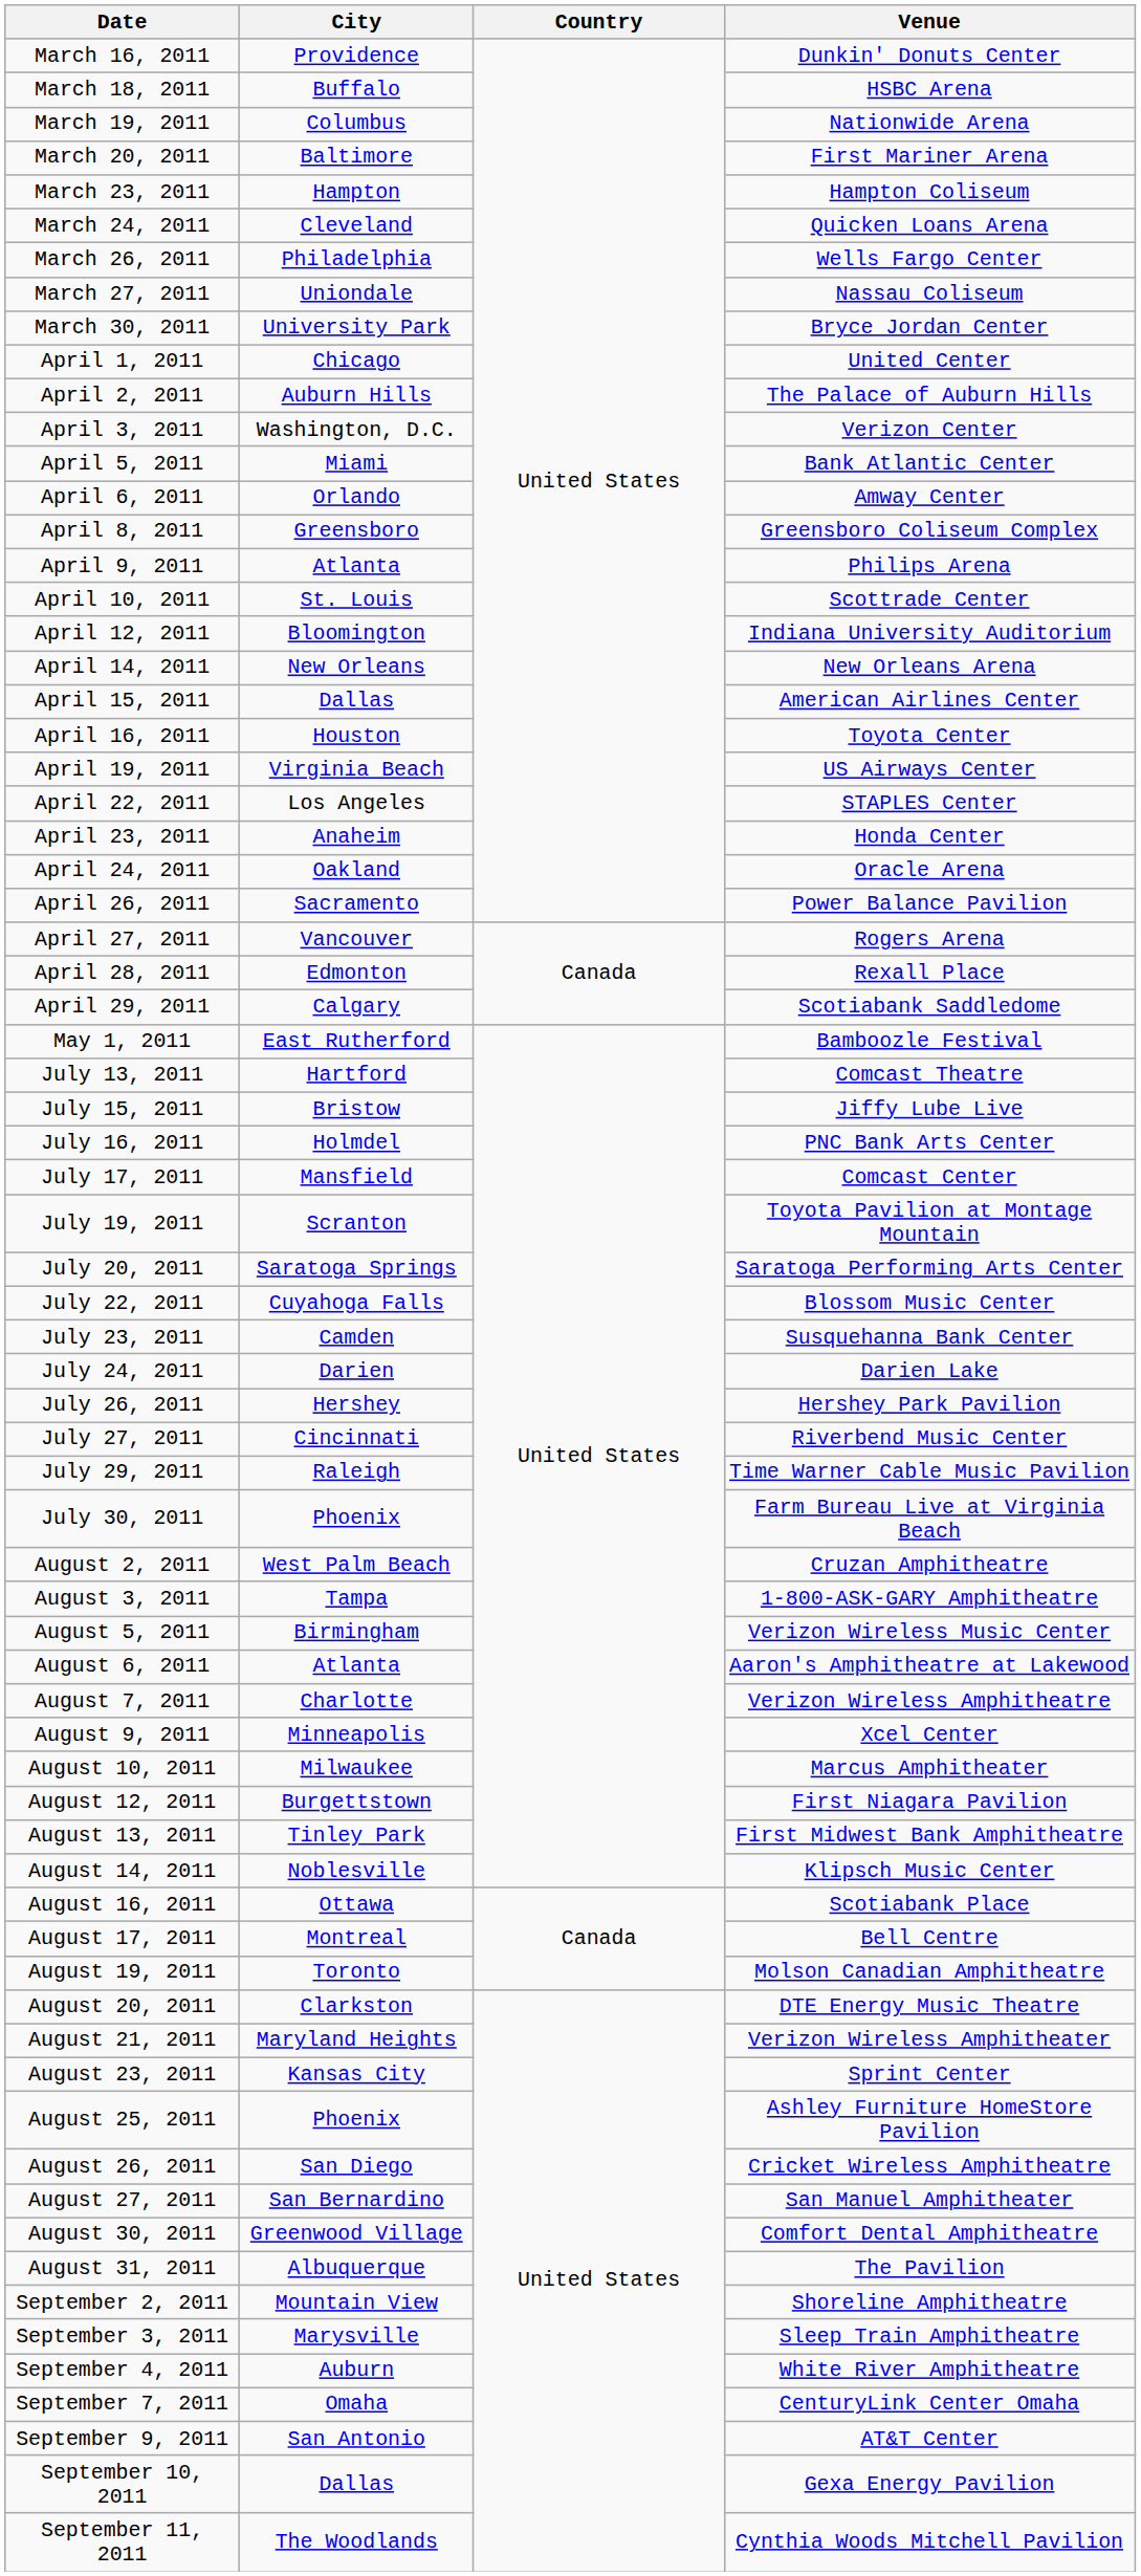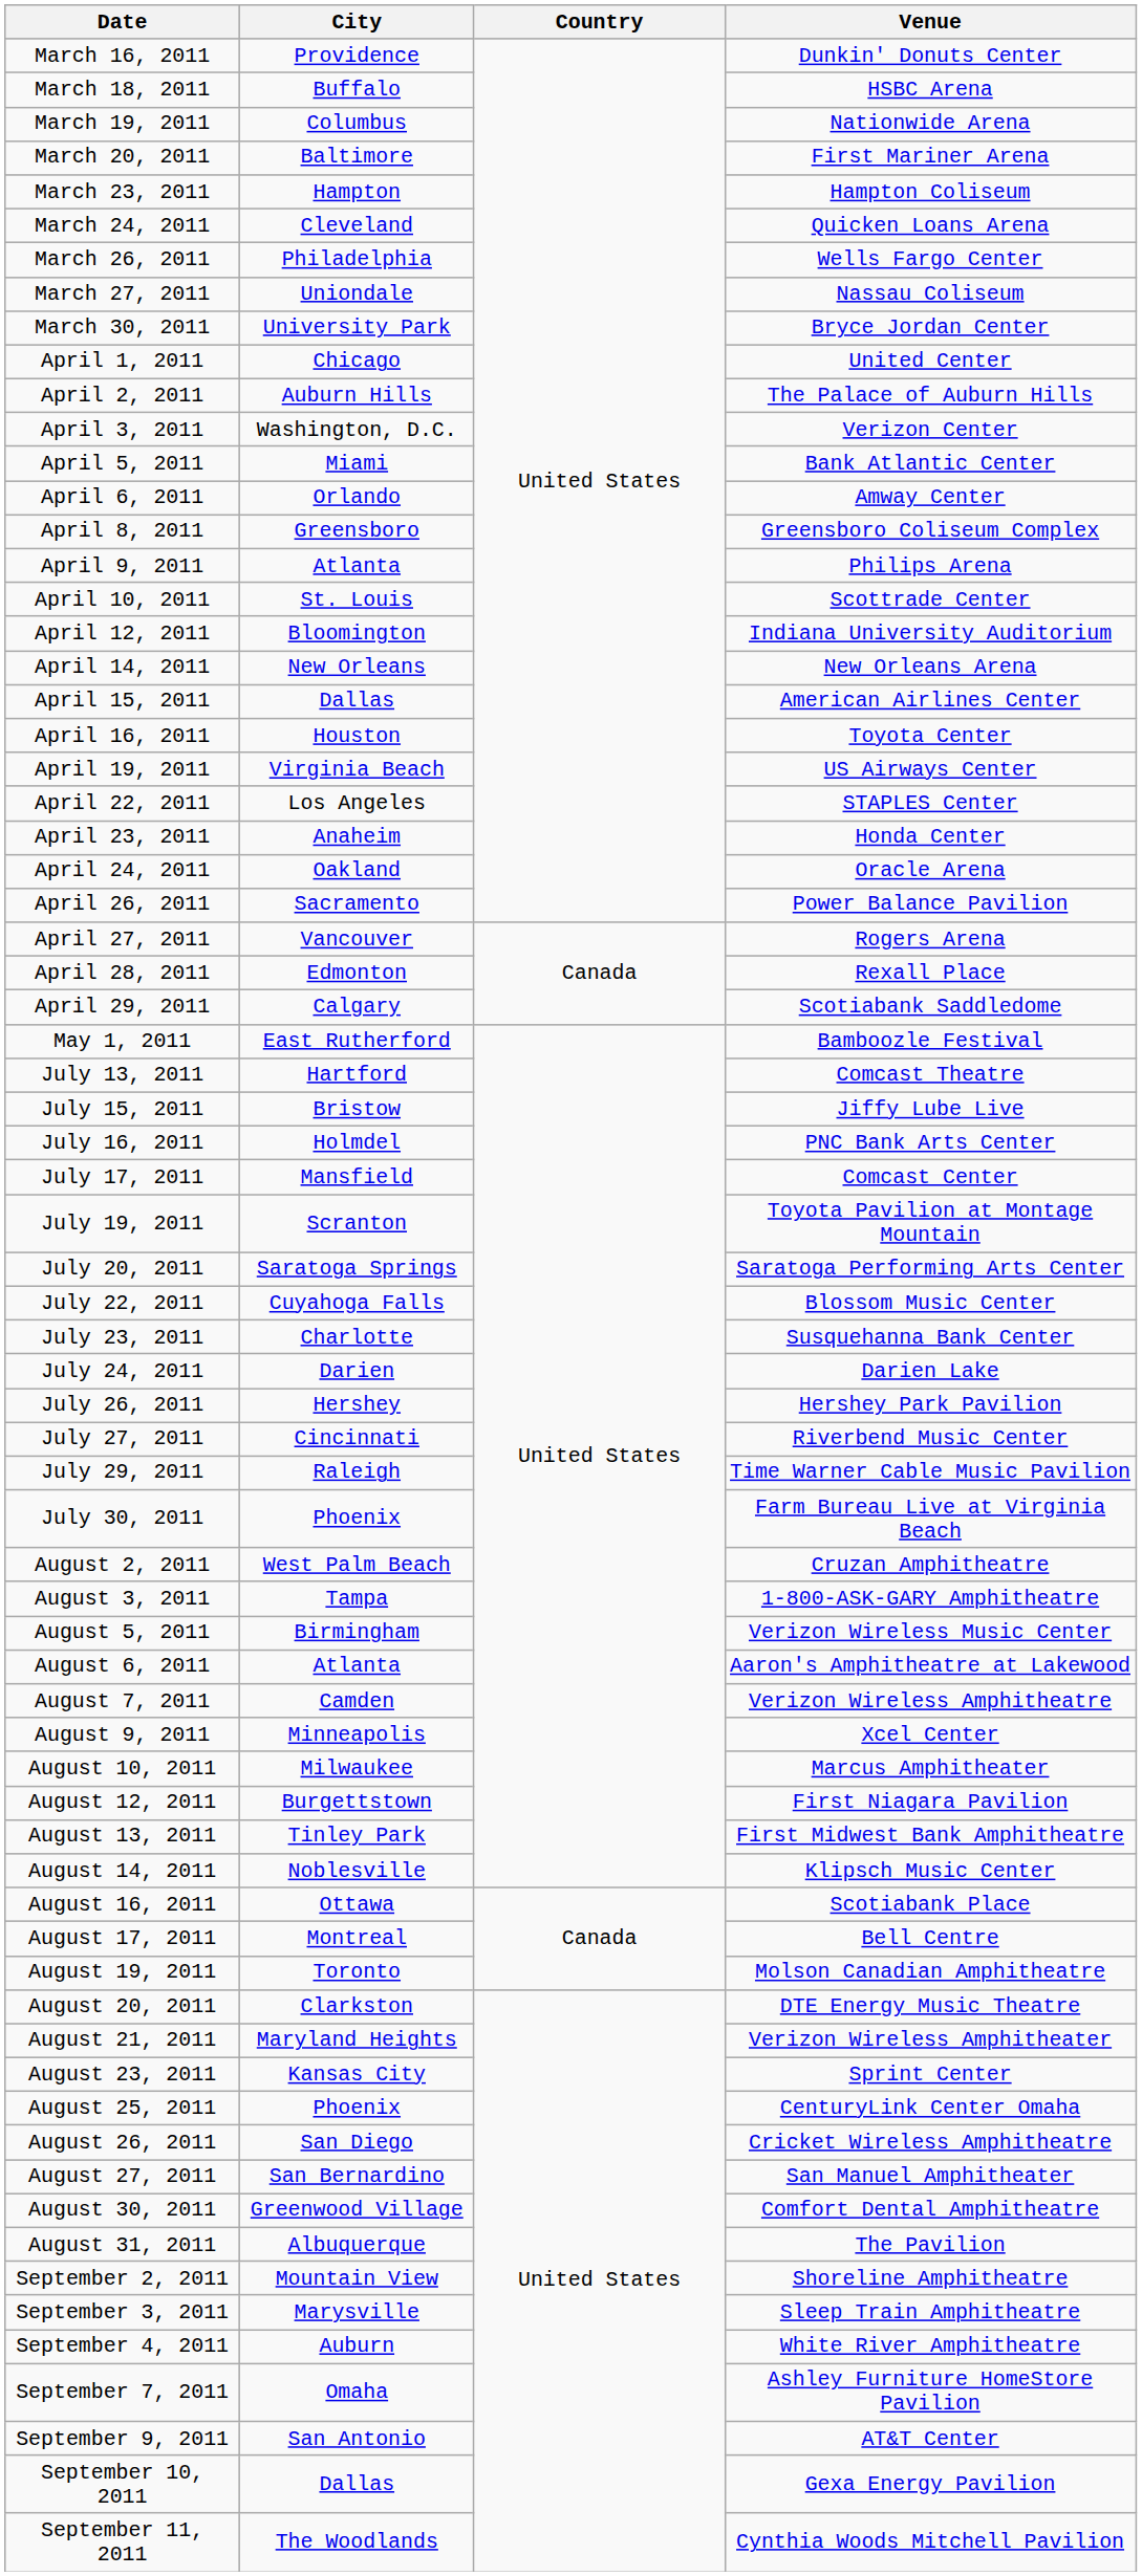 <table class="wikitable" style="text-align:center;">
 <tr>
 <th style="width:140px;">Date</th>
 <th style="width:140px;">City</th>
 <th style="width:150px;">Country</th>
 <th style="width:250px;">Venue</th>
 </tr>
 <tr>
 <td>March 16, 2011</td>
 <td><a href='#'>Providence</a></td>
 <td rowspan="26">United States</td>
 <td><a href='#'>Dunkin' Donuts Center</a></td>
 </tr>
 <tr>
 <td>March 18, 2011</td>
 <td><a href='#'>Buffalo</a></td>
 <td><a href='#'>HSBC Arena</a></td>
 </tr>
 <tr>
 <td>March 19, 2011</td>
 <td><a href='#'>Columbus</a></td>
 <td><a href='#'>Nationwide Arena</a></td>
 </tr>
 <tr>
 <td>March 20, 2011</td>
 <td><a href='#'>Baltimore</a></td>
 <td><a href='#'>First Mariner Arena</a></td>
 </tr>
 <tr>
 <td>March 23, 2011</td>
 <td><a href='#'>Hampton</a></td>
 <td><a href='#'>Hampton Coliseum</a></td>
 </tr>
 <tr>
 <td>March 24, 2011</td>
 <td><a href='#'>Cleveland</a></td>
 <td><a href='#'>Quicken Loans Arena</a></td>
 </tr>
 <tr>
 <td>March 26, 2011</td>
 <td><a href='#'>Philadelphia</a></td>
 <td><a href='#'>Wells Fargo Center</a></td>
 </tr>
 <tr>
 <td>March 27, 2011</td>
 <td><a href='#'>Uniondale</a></td>
 <td><a href='#'>Nassau Coliseum</a></td>
 </tr>
 <tr>
 <td>March 30, 2011</td>
 <td><a href='#'>University Park</a></td>
 <td><a href='#'>Bryce Jordan Center</a></td>
 </tr>
 <tr>
 <td>April 1, 2011</td>
 <td><a href='#'>Chicago</a></td>
 <td><a href='#'>United Center</a></td>
 </tr>
 <tr>
 <td>April 2, 2011</td>
 <td><a href='#'>Auburn Hills</a></td>
 <td><a href='#'>The Palace of Auburn Hills</a></td>
 </tr>
 <tr>
 <td>April 3, 2011</td>
 <td>Washington, D.C.</td>
 <td><a href='#'>Verizon Center</a></td>
 </tr>
 <tr>
 <td>April 5, 2011</td>
 <td><a href='#'>Miami</a></td>
 <td><a href='#'>Bank Atlantic Center</a></td>
 </tr>
 <tr>
 <td>April 6, 2011</td>
 <td><a href='#'>Orlando</a></td>
 <td><a href='#'>Amway Center</a></td>
 </tr>
 <tr>
 <td>April 8, 2011</td>
 <td><a href='#'>Greensboro</a></td>
 <td><a href='#'>Greensboro Coliseum Complex</a></td>
 </tr>
 <tr>
 <td>April 9, 2011</td>
 <td><a href='#'>Atlanta</a></td>
 <td><a href='#'>Philips Arena</a></td>
 </tr>
 <tr>
 <td>April 10, 2011</td>
 <td><a href='#'>St. Louis</a></td>
 <td><a href='#'>Scottrade Center</a></td>
 </tr>
 <tr>
 <td>April 12, 2011</td>
 <td><a href='#'>Bloomington</a></td>
 <td><a href='#'>Indiana University Auditorium</a></td>
 </tr>
 <tr>
 <td>April 14, 2011</td>
 <td><a href='#'>New Orleans</a></td>
 <td><a href='#'>New Orleans Arena</a></td>
 </tr>
 <tr>
 <td>April 15, 2011</td>
 <td><a href='#'>Dallas</a></td>
 <td><a href='#'>American Airlines Center</a></td>
 </tr>
 <tr>
 <td>April 16, 2011</td>
 <td><a href='#'>Houston</a></td>
 <td><a href='#'>Toyota Center</a></td>
 </tr>
 <tr>
 <td>April 19, 2011</td>
 <td><a href='#'>Virginia Beach</a></td>
 <td><a href='#'>US Airways Center</a></td>
 </tr>
 <tr>
 <td>April 22, 2011</td>
 <td>Los Angeles</td>
 <td><a href='#'>STAPLES Center</a></td>
 </tr>
 <tr>
 <td>April 23, 2011</td>
 <td><a href='#'>Anaheim</a></td>
 <td><a href='#'>Honda Center</a></td>
 </tr>
 <tr>
 <td>April 24, 2011</td>
 <td><a href='#'>Oakland</a></td>
 <td><a href='#'>Oracle Arena</a></td>
 </tr>
 <tr>
 <td>April 26, 2011</td>
 <td><a href='#'>Sacramento</a></td>
 <td><a href='#'>Power Balance Pavilion</a></td>
 </tr>
 <tr>
 <td>April 27, 2011</td>
 <td><a href='#'>Vancouver</a></td>
 <td rowspan="3">Canada</td>
 <td><a href='#'>Rogers Arena</a></td>
 </tr>
 <tr>
 <td>April 28, 2011</td>
 <td><a href='#'>Edmonton</a></td>
 <td><a href='#'>Rexall Place</a></td>
 </tr>
 <tr>
 <td>April 29, 2011</td>
 <td><a href='#'>Calgary</a></td>
 <td><a href='#'>Scotiabank Saddledome</a></td>
 </tr>
 <tr>
 <td>May 1, 2011</td>
 <td><a href='#'>East Rutherford</a></td>
 <td rowspan="24">United States</td>
 <td><a href='#'>Bamboozle Festival</a></td>
 </tr>
 <tr>
 <td>July 13, 2011</td>
 <td><a href='#'>Hartford</a></td>
 <td><a href='#'>Comcast Theatre</a></td>
 </tr>
 <tr>
 <td>July 15, 2011</td>
 <td><a href='#'>Bristow</a></td>
 <td><a href='#'>Jiffy Lube Live</a></td>
 </tr>
 <tr>
 <td>July 16, 2011</td>
 <td><a href='#'>Holmdel</a></td>
 <td><a href='#'>PNC Bank Arts Center</a></td>
 </tr>
 <tr>
 <td>July 17, 2011</td>
 <td><a href='#'>Mansfield</a></td>
 <td><a href='#'>Comcast Center</a></td>
 </tr>
 <tr>
 <td>July 19, 2011</td>
 <td><a href='#'>Scranton</a></td>
 <td><a href='#'>Toyota Pavilion at Montage Mountain</a></td>
 </tr>
 <tr>
 <td>July 20, 2011</td>
 <td><a href='#'>Saratoga Springs</a></td>
 <td><a href='#'>Saratoga Performing Arts Center</a></td>
 </tr>
 <tr>
 <td>July 22, 2011</td>
 <td><a href='#'>Cuyahoga Falls</a></td>
 <td><a href='#'>Blossom Music Center</a></td>
 </tr>
 <tr>
 <td>July 23, 2011</td>
-<td><a href='#'>Camden</a></td>
+<td><a href='#'>Charlotte</a></td>
 <td><a href='#'>Susquehanna Bank Center</a></td>
 </tr>
 <tr>
 <td>July 24, 2011</td>
 <td><a href='#'>Darien</a></td>
 <td><a href='#'>Darien Lake</a></td>
 </tr>
 <tr>
 <td>July 26, 2011</td>
 <td><a href='#'>Hershey</a></td>
 <td><a href='#'>Hershey Park Pavilion</a></td>
 </tr>
 <tr>
 <td>July 27, 2011</td>
 <td><a href='#'>Cincinnati</a></td>
 <td><a href='#'>Riverbend Music Center</a></td>
 </tr>
 <tr>
 <td>July 29, 2011</td>
 <td><a href='#'>Raleigh</a></td>
 <td><a href='#'>Time Warner Cable Music Pavilion</a></td>
 </tr>
 <tr>
 <td>July 30, 2011</td>
 <td><a href='#'>Phoenix</a></td>
 <td><a href='#'>Farm Bureau Live at Virginia Beach</a></td>
 </tr>
 <tr>
 <td>August 2, 2011</td>
 <td><a href='#'>West Palm Beach</a></td>
 <td><a href='#'>Cruzan Amphitheatre</a></td>
 </tr>
 <tr>
 <td>August 3, 2011</td>
 <td><a href='#'>Tampa</a></td>
 <td><a href='#'>1-800-ASK-GARY Amphitheatre</a></td>
 </tr>
 <tr>
 <td>August 5, 2011</td>
 <td><a href='#'>Birmingham</a></td>
 <td><a href='#'>Verizon Wireless Music Center</a></td>
 </tr>
 <tr>
 <td>August 6, 2011</td>
 <td><a href='#'>Atlanta</a></td>
 <td><a href='#'>Aaron's Amphitheatre at Lakewood</a></td>
 </tr>
 <tr>
 <td>August 7, 2011</td>
-<td><a href='#'>Charlotte</a></td>
+<td><a href='#'>Camden</a></td>
 <td><a href='#'>Verizon Wireless Amphitheatre</a></td>
 </tr>
 <tr>
 <td>August 9, 2011</td>
 <td><a href='#'>Minneapolis</a></td>
 <td><a href='#'>Xcel Center</a></td>
 </tr>
 <tr>
 <td>August 10, 2011</td>
 <td><a href='#'>Milwaukee</a></td>
 <td><a href='#'>Marcus Amphitheater</a></td>
 </tr>
 <tr>
 <td>August 12, 2011</td>
 <td><a href='#'>Burgettstown</a></td>
 <td><a href='#'>First Niagara Pavilion</a></td>
 </tr>
 <tr>
 <td>August 13, 2011</td>
 <td><a href='#'>Tinley Park</a></td>
 <td><a href='#'>First Midwest Bank Amphitheatre</a></td>
 </tr>
 <tr>
 <td>August 14, 2011</td>
 <td><a href='#'>Noblesville</a></td>
 <td><a href='#'>Klipsch Music Center</a></td>
 </tr>
 <tr>
 <td>August 16, 2011</td>
 <td><a href='#'>Ottawa</a></td>
 <td rowspan="3">Canada</td>
 <td><a href='#'>Scotiabank Place</a></td>
 </tr>
 <tr>
 <td>August 17, 2011</td>
 <td><a href='#'>Montreal</a></td>
 <td><a href='#'>Bell Centre</a></td>
 </tr>
 <tr>
 <td>August 19, 2011</td>
 <td><a href='#'>Toronto</a></td>
 <td><a href='#'>Molson Canadian Amphitheatre</a></td>
 </tr>
 <tr>
 <td>August 20, 2011</td>
 <td><a href='#'>Clarkston</a></td>
 <td rowspan="15">United States</td>
 <td><a href='#'>DTE Energy Music Theatre</a></td>
 </tr>
 <tr>
 <td>August 21, 2011</td>
 <td><a href='#'>Maryland Heights</a></td>
 <td><a href='#'>Verizon Wireless Amphitheater</a></td>
 </tr>
 <tr>
 <td>August 23, 2011</td>
 <td><a href='#'>Kansas City</a></td>
 <td><a href='#'>Sprint Center</a></td>
 </tr>
 <tr>
 <td>August 25, 2011</td>
 <td><a href='#'>Phoenix</a></td>
-<td><a href='#'>Ashley Furniture HomeStore Pavilion</a></td>
+<td><a href='#'>CenturyLink Center Omaha</a></td>
 </tr>
 <tr>
 <td>August 26, 2011</td>
 <td><a href='#'>San Diego</a></td>
 <td><a href='#'>Cricket Wireless Amphitheatre</a></td>
 </tr>
 <tr>
 <td>August 27, 2011</td>
 <td><a href='#'>San Bernardino</a></td>
 <td><a href='#'>San Manuel Amphitheater</a></td>
 </tr>
 <tr>
 <td>August 30, 2011</td>
 <td><a href='#'>Greenwood Village</a></td>
 <td><a href='#'>Comfort Dental Amphitheatre</a></td>
 </tr>
 <tr>
 <td>August 31, 2011</td>
 <td><a href='#'>Albuquerque</a></td>
 <td><a href='#'>The Pavilion</a></td>
 </tr>
 <tr>
 <td>September 2, 2011</td>
 <td><a href='#'>Mountain View</a></td>
 <td><a href='#'>Shoreline Amphitheatre</a></td>
 </tr>
 <tr>
 <td>September 3, 2011</td>
 <td><a href='#'>Marysville</a></td>
 <td><a href='#'>Sleep Train Amphitheatre</a></td>
 </tr>
 <tr>
 <td>September 4, 2011</td>
 <td><a href='#'>Auburn</a></td>
 <td><a href='#'>White River Amphitheatre</a></td>
 </tr>
 <tr>
 <td>September 7, 2011</td>
 <td><a href='#'>Omaha</a></td>
-<td><a href='#'>CenturyLink Center Omaha</a></td>
+<td><a href='#'>Ashley Furniture HomeStore Pavilion</a></td>
 </tr>
 <tr>
 <td>September 9, 2011</td>
 <td><a href='#'>San Antonio</a></td>
 <td><a href='#'>AT&T Center</a></td>
 </tr>
 <tr>
 <td>September 10, 2011</td>
 <td><a href='#'>Dallas</a></td>
 <td><a href='#'>Gexa Energy Pavilion</a></td>
 </tr>
 <tr>
 <td>September 11, 2011</td>
 <td><a href='#'>The Woodlands</a></td>
 <td><a href='#'>Cynthia Woods Mitchell Pavilion</a></td>
 </tr>
 </table>
